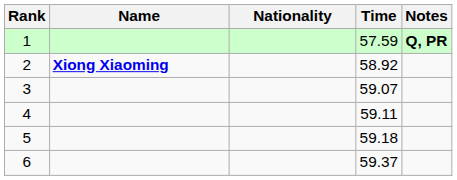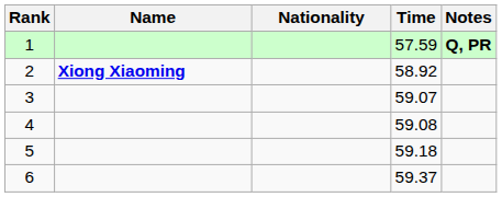 <table class="wikitable sortable" style="text-align:center">
 <tr>
 <th>Rank</th>
 <th style="width:180px">Name</th>
 <th style="width:125px">Nationality</th>
 <th>Time</th>
 <th>Notes</th>
 </tr>
 <tr style="background:#cfc;">
 <td>1</td>
 <td style="text-align:left;"></td>
 <td style="text-align:left;"></td>
 <td>57.59</td>
 <td><strong>Q, PR</strong></td>
 </tr>
 <tr>
 <td>2</td>
 <td style="text-align:left;"><strong><a href='#'>Xiong Xiaoming</a></strong></td>
 <td style="text-align:left;"></td>
 <td>58.92</td>
 <td></td>
 </tr>
 <tr>
 <td>3</td>
 <td style="text-align:left;"></td>
 <td style="text-align:left;"></td>
 <td>59.07</td>
 <td></td>
 </tr>
 <tr>
 <td>4</td>
 <td style="text-align:left;"></td>
 <td style="text-align:left;"></td>
-<td>59.11</td>
+<td>59.08</td>
 <td></td>
 </tr>
 <tr>
 <td>5</td>
 <td style="text-align:left;"></td>
 <td style="text-align:left;"></td>
 <td>59.18</td>
 <td></td>
 </tr>
 <tr>
 <td>6</td>
 <td style="text-align:left;"></td>
 <td style="text-align:left;"></td>
 <td>59.37</td>
 <td></td>
 </tr>
 </table>
